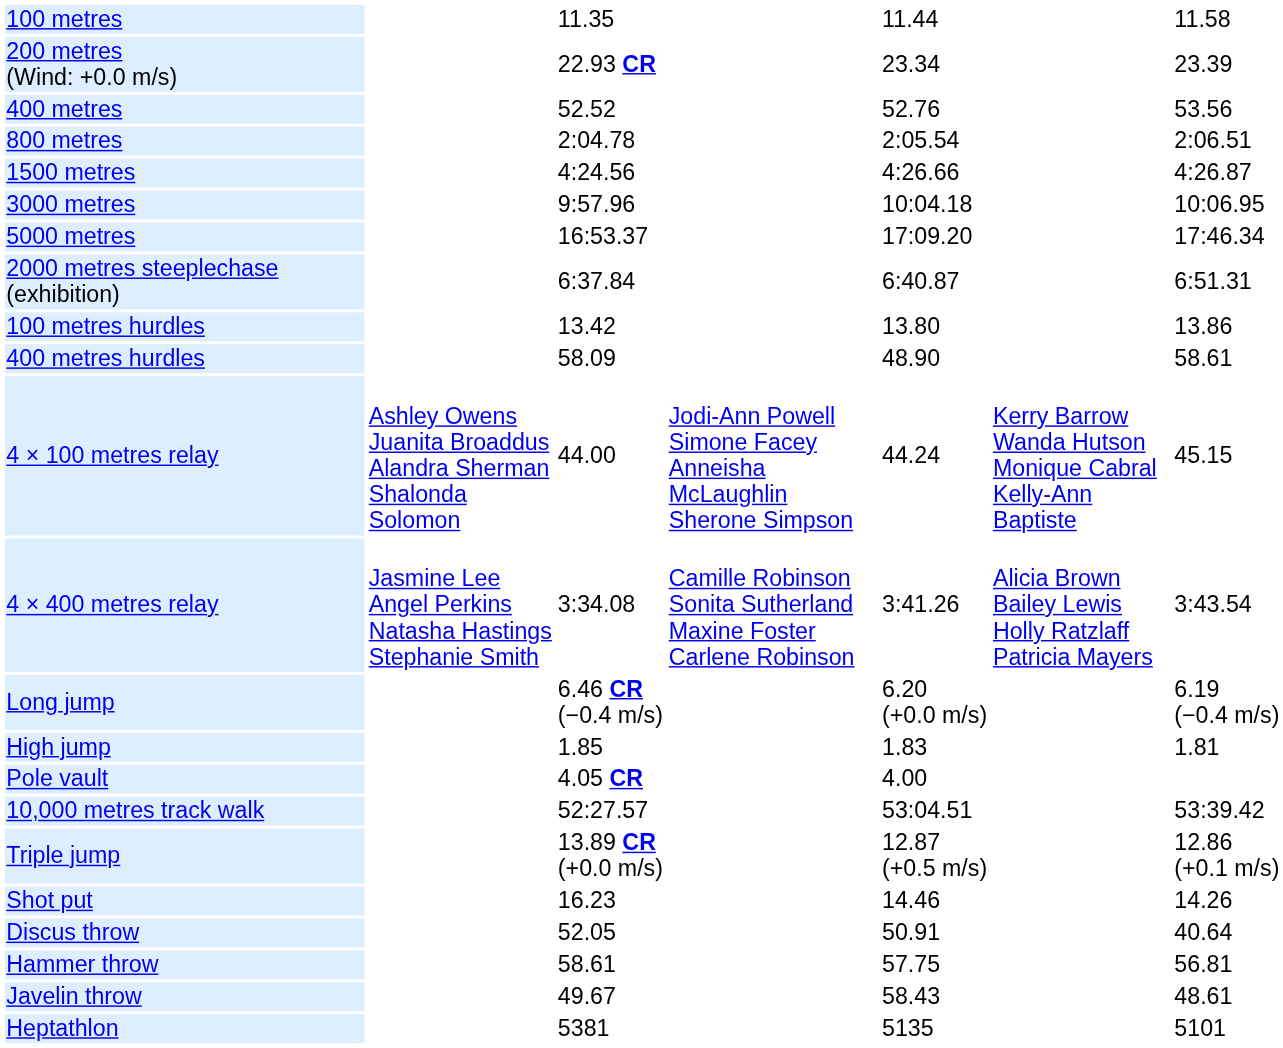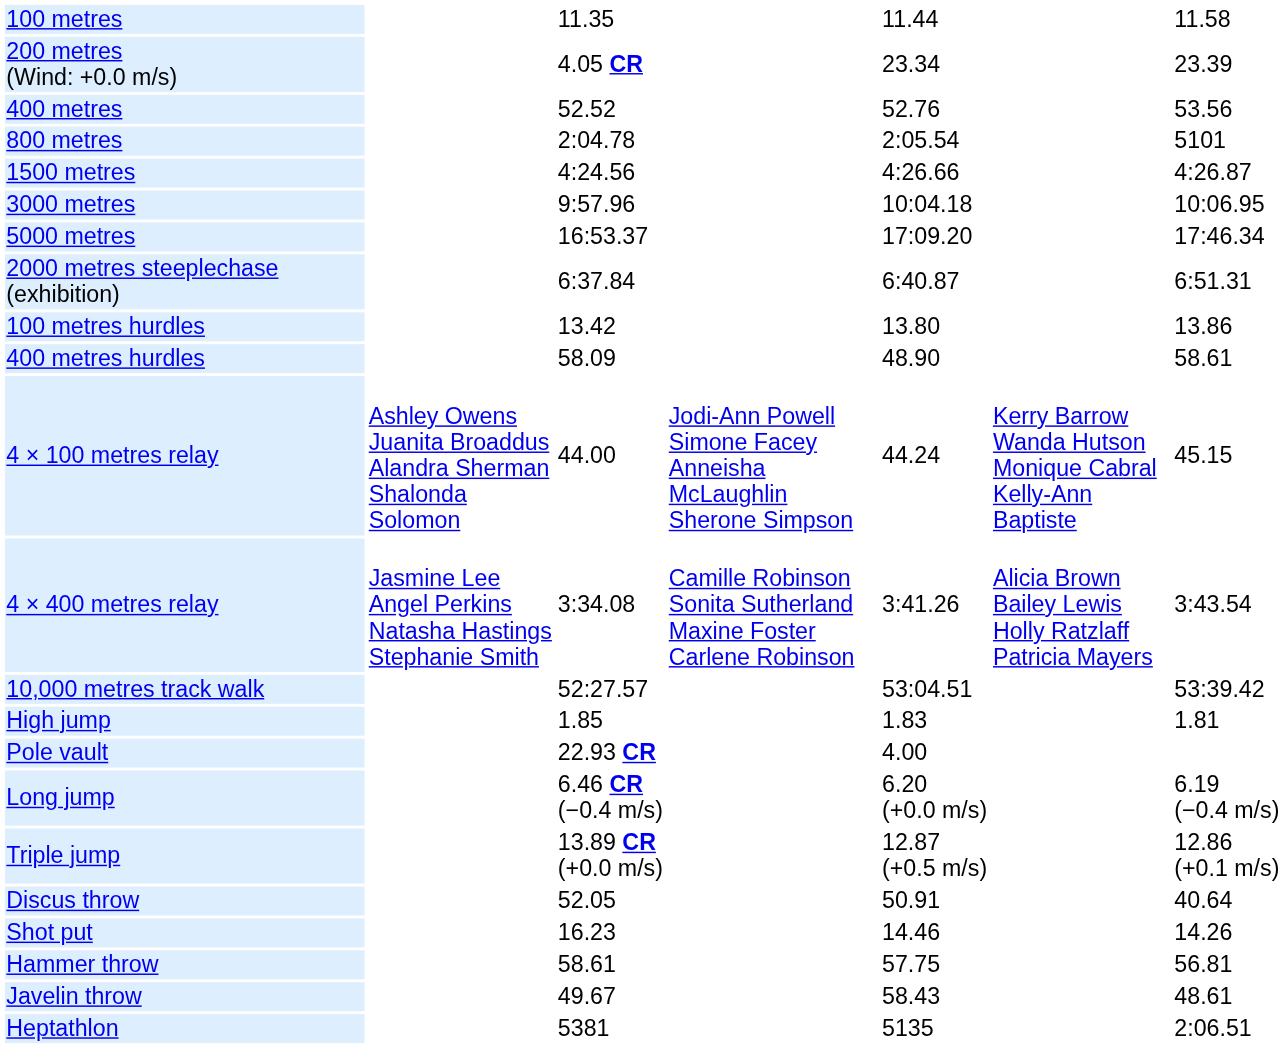 <table>
 <tr>
 <td bgcolor = DDEEFF><a href='#'>100 metres</a></td>
 <td></td>
 <td>11.35</td>
 <td></td>
 <td>11.44</td>
 <td></td>
 <td>11.58</td>
 </tr>
 <tr>
 <td bgcolor = DDEEFF><a href='#'>200 metres</a><br>(Wind: +0.0 m/s)</td>
 <td></td>
-<td>22.93 <strong><a href='#'>CR</a></strong></td>
+<td>4.05 <strong><a href='#'>CR</a></strong></td>
 <td></td>
 <td>23.34</td>
 <td></td>
 <td>23.39</td>
 </tr>
 <tr>
 <td bgcolor = DDEEFF><a href='#'>400 metres</a></td>
 <td></td>
 <td>52.52</td>
 <td></td>
 <td>52.76</td>
 <td></td>
 <td>53.56</td>
 </tr>
 <tr>
 <td bgcolor = DDEEFF><a href='#'>800 metres</a></td>
 <td></td>
 <td>2:04.78</td>
 <td></td>
 <td>2:05.54</td>
 <td></td>
-<td>2:06.51</td>
+<td>5101</td>
 </tr>
 <tr>
 <td bgcolor = DDEEFF><a href='#'>1500 metres</a></td>
 <td></td>
 <td>4:24.56</td>
 <td></td>
 <td>4:26.66</td>
 <td></td>
 <td>4:26.87</td>
 </tr>
 <tr>
 <td bgcolor = DDEEFF><a href='#'>3000 metres</a></td>
 <td></td>
 <td>9:57.96</td>
 <td></td>
 <td>10:04.18</td>
 <td></td>
 <td>10:06.95</td>
 </tr>
 <tr>
 <td bgcolor = DDEEFF><a href='#'>5000 metres</a></td>
 <td></td>
 <td>16:53.37</td>
 <td></td>
 <td>17:09.20</td>
 <td></td>
 <td>17:46.34</td>
 </tr>
 <tr>
 <td bgcolor = DDEEFF><a href='#'>2000 metres steeplechase</a> (exhibition)</td>
 <td></td>
 <td>6:37.84</td>
 <td></td>
 <td>6:40.87</td>
 <td></td>
 <td>6:51.31</td>
 </tr>
 <tr>
 <td bgcolor = DDEEFF><a href='#'>100 metres hurdles</a></td>
 <td></td>
 <td>13.42</td>
 <td></td>
 <td>13.80</td>
 <td></td>
 <td>13.86</td>
 </tr>
 <tr>
 <td bgcolor = DDEEFF><a href='#'>400 metres hurdles</a></td>
 <td></td>
 <td>58.09</td>
 <td></td>
 <td>48.90</td>
 <td></td>
 <td>58.61</td>
 </tr>
 <tr>
 <td bgcolor = DDEEFF><a href='#'>4 × 100 metres relay</a></td>
 <td> <br><a href='#'>Ashley Owens</a><br><a href='#'>Juanita Broaddus</a><br><a href='#'>Alandra Sherman</a><br><a href='#'>Shalonda Solomon</a></td>
 <td>44.00</td>
 <td> <br><a href='#'>Jodi-Ann Powell</a><br><a href='#'>Simone Facey</a><br><a href='#'>Anneisha McLaughlin</a><br><a href='#'>Sherone Simpson</a></td>
 <td>44.24</td>
 <td> <br><a href='#'>Kerry Barrow</a><br><a href='#'>Wanda Hutson</a><br><a href='#'>Monique Cabral</a><br><a href='#'>Kelly-Ann Baptiste</a></td>
 <td>45.15</td>
 </tr>
 <tr>
 <td bgcolor = DDEEFF><a href='#'>4 × 400 metres relay</a></td>
 <td> <br><a href='#'>Jasmine Lee</a><br><a href='#'>Angel Perkins</a><br><a href='#'>Natasha Hastings</a><br><a href='#'>Stephanie Smith</a></td>
 <td>3:34.08</td>
 <td> <br><a href='#'>Camille Robinson</a><br><a href='#'>Sonita Sutherland</a><br><a href='#'>Maxine Foster</a><br><a href='#'>Carlene Robinson</a></td>
 <td>3:41.26</td>
 <td> <br><a href='#'>Alicia Brown</a><br><a href='#'>Bailey Lewis</a><br><a href='#'>Holly Ratzlaff</a><br><a href='#'>Patricia Mayers</a></td>
 <td>3:43.54</td>
 </tr>
 <tr>
-<td bgcolor = DDEEFF><a href='#'>Long jump</a></td>
+<td bgcolor = DDEEFF><a href='#'>10,000 metres track walk</a></td>
 <td></td>
-<td>6.46 <strong><a href='#'>CR</a></strong> <br>(−0.4 m/s)</td>
+<td>52:27.57</td>
 <td></td>
-<td>6.20 <br>(+0.0 m/s)</td>
+<td>53:04.51</td>
 <td></td>
-<td>6.19 <br>(−0.4 m/s)</td>
+<td>53:39.42</td>
 </tr>
 <tr>
 <td bgcolor = DDEEFF><a href='#'>High jump</a></td>
 <td></td>
 <td>1.85</td>
 <td></td>
 <td>1.83</td>
 <td></td>
 <td>1.81</td>
 </tr>
 <tr>
 <td bgcolor = DDEEFF><a href='#'>Pole vault</a></td>
 <td></td>
-<td>4.05 <strong><a href='#'>CR</a></strong></td>
+<td>22.93 <strong><a href='#'>CR</a></strong></td>
 <td> <br> </td>
 <td>4.00</td>
 <td></td>
 <td></td>
 </tr>
 <tr>
-<td bgcolor = DDEEFF><a href='#'>10,000 metres track walk</a></td>
+<td bgcolor = DDEEFF><a href='#'>Long jump</a></td>
 <td></td>
-<td>52:27.57</td>
+<td>6.46 <strong><a href='#'>CR</a></strong> <br>(−0.4 m/s)</td>
 <td></td>
-<td>53:04.51</td>
+<td>6.20 <br>(+0.0 m/s)</td>
 <td></td>
-<td>53:39.42</td>
+<td>6.19 <br>(−0.4 m/s)</td>
 </tr>
 <tr>
 <td bgcolor = DDEEFF><a href='#'>Triple jump</a></td>
 <td></td>
 <td>13.89 <strong><a href='#'>CR</a></strong> <br>(+0.0 m/s)</td>
 <td></td>
 <td>12.87 <br>(+0.5 m/s)</td>
 <td></td>
 <td>12.86 <br>(+0.1 m/s)</td>
 </tr>
 <tr>
+<td bgcolor = DDEEFF><a href='#'>Discus throw</a></td>
+<td></td>
+<td>52.05</td>
+<td></td>
+<td>50.91</td>
+<td></td>
+<td>40.64</td>
+</tr>
+<tr>
 <td bgcolor = DDEEFF><a href='#'>Shot put</a></td>
 <td></td>
 <td>16.23</td>
 <td></td>
 <td>14.46</td>
 <td></td>
 <td>14.26</td>
-</tr>
-<tr>
-<td bgcolor = DDEEFF><a href='#'>Discus throw</a></td>
-<td></td>
-<td>52.05</td>
-<td></td>
-<td>50.91</td>
-<td></td>
-<td>40.64</td>
 </tr>
 <tr>
 <td bgcolor = DDEEFF><a href='#'>Hammer throw</a></td>
 <td></td>
 <td>58.61</td>
 <td></td>
 <td>57.75</td>
 <td></td>
 <td>56.81</td>
 </tr>
 <tr>
 <td bgcolor = DDEEFF><a href='#'>Javelin throw</a></td>
 <td></td>
 <td>49.67</td>
 <td></td>
 <td>58.43</td>
 <td></td>
 <td>48.61</td>
 </tr>
 <tr>
 <td bgcolor = DDEEFF><a href='#'>Heptathlon</a></td>
 <td></td>
 <td>5381</td>
 <td></td>
 <td>5135</td>
 <td></td>
-<td>5101</td>
+<td>2:06.51</td>
 </tr>
 </table>
